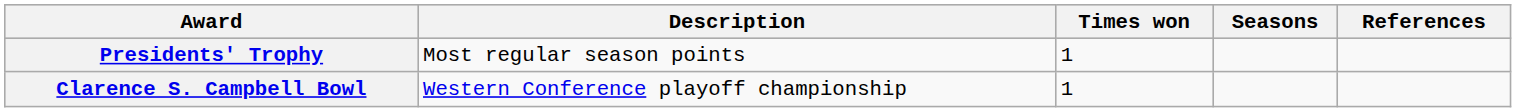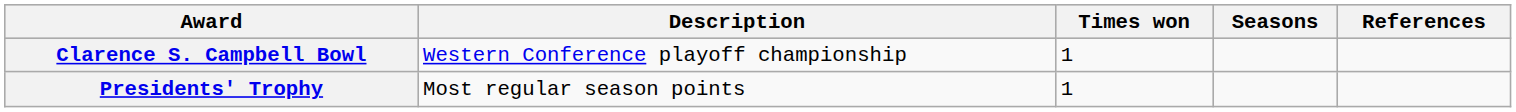 <table class="wikitable" width="75%">
 <tr>
 <th scope="col">Award</th>
 <th scope="col">Description</th>
 <th scope="col">Times won</th>
 <th scope="col">Seasons</th>
 <th scope="col">References<br></th>
 </tr>
 <tr>
+<th scope="row"><a href='#'>Clarence S. Campbell Bowl</a></th>
+<td><a href='#'>Western Conference</a> playoff championship</td>
+<td>1</td>
+<td></td>
+<td></td>
+</tr>
+<tr>
 <th scope="row"><a href='#'>Presidents' Trophy</a></th>
 <td>Most regular season points</td>
 <td>1</td>
 <td></td>
 <td></td>
 </tr>
-<tr>
-<th scope="row"><a href='#'>Clarence S. Campbell Bowl</a></th>
-<td><a href='#'>Western Conference</a> playoff championship</td>
-<td>1</td>
-<td></td>
-<td></td>
-</tr>
 </table>
